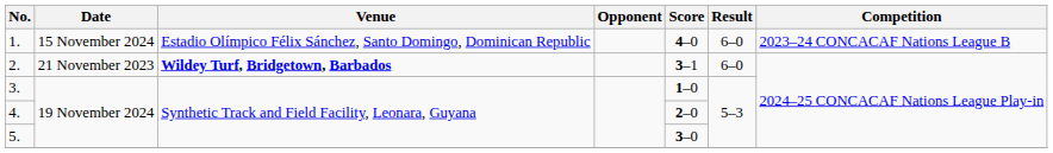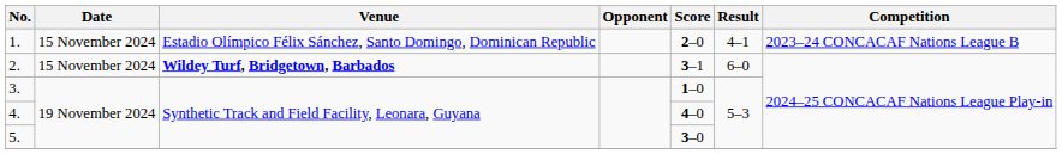 <table class="wikitable">
 <tr>
 <th>No.</th>
 <th>Date</th>
 <th>Venue</th>
 <th>Opponent</th>
 <th>Score</th>
 <th>Result</th>
 <th>Competition</th>
 </tr>
 <tr>
 <td>1.</td>
 <td>15 November 2024</td>
 <td><a href='#'>Estadio Olímpico Félix Sánchez</a>, <a href='#'>Santo Domingo</a>, <a href='#'>Dominican Republic</a></td>
 <td></td>
-<td align=center><strong>4</strong>–0</td>
-<td align=center>6–0</td>
+<td align=center><strong>2</strong>–0</td>
+<td align=center>4–1</td>
 <td><a href='#'>2023–24 CONCACAF Nations League B</a></td>
 </tr>
 <tr>
 <td>2.</td>
-<td>21 November 2023</td>
+<td>15 November 2024</td>
 <td><strong><a href='#'>Wildey Turf</a>, <a href='#'>Bridgetown</a>, <a href='#'>Barbados</a></strong></td>
 <td></td>
 <td align=center><strong>3</strong>–1</td>
 <td align=center>6–0</td>
 <td rowspan=4><a href='#'>2024–25 CONCACAF Nations League Play-in</a></td>
 </tr>
 <tr>
 <td>3.</td>
 <td rowspan=3>19 November 2024</td>
 <td rowspan=3><a href='#'>Synthetic Track and Field Facility</a>, <a href='#'>Leonara</a>, <a href='#'>Guyana</a></td>
 <td rowspan=3></td>
 <td align=center><strong>1</strong>–0</td>
 <td rowspan=3 align=center>5–3</td>
 </tr>
 <tr>
 <td>4.</td>
-<td align=center><strong>2</strong>–0</td>
+<td align=center><strong>4</strong>–0</td>
 </tr>
 <tr>
 <td>5.</td>
 <td align=center><strong>3</strong>–0</td>
 </tr>
 <tr>
 </tr>
 </table>
